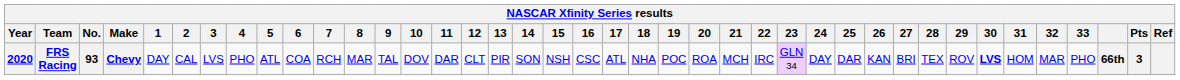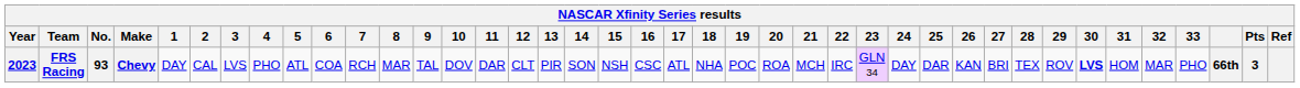 <table class="wikitable" style="text-align:center; font-size:75%">
 <tr>
 <th colspan=40><a href='#'>NASCAR Xfinity Series</a> results</th>
 </tr>
 <tr>
 <th>Year</th>
 <th>Team</th>
 <th>No.</th>
 <th>Make</th>
 <th>1</th>
 <th>2</th>
 <th>3</th>
 <th>4</th>
 <th>5</th>
 <th>6</th>
 <th>7</th>
 <th>8</th>
 <th>9</th>
 <th>10</th>
 <th>11</th>
 <th>12</th>
 <th>13</th>
 <th>14</th>
 <th>15</th>
 <th>16</th>
 <th>17</th>
 <th>18</th>
 <th>19</th>
 <th>20</th>
 <th>21</th>
 <th>22</th>
 <th>23</th>
 <th>24</th>
 <th>25</th>
 <th>26</th>
 <th>27</th>
 <th>28</th>
 <th>29</th>
 <th>30</th>
 <th>31</th>
 <th>32</th>
 <th>33</th>
 <th></th>
 <th>Pts</th>
 <th>Ref</th>
 </tr>
 <tr>
-<th><a href='#'>2020</a></th>
+<th><a href='#'>2023</a></th>
 <th><a href='#'>FRS Racing</a></th>
 <th>93</th>
 <th><a href='#'>Chevy</a></th>
 <td><a href='#'>DAY</a></td>
 <td><a href='#'>CAL</a></td>
 <td><a href='#'>LVS</a></td>
 <td><a href='#'>PHO</a></td>
 <td><a href='#'>ATL</a></td>
 <td><a href='#'>COA</a></td>
 <td><a href='#'>RCH</a></td>
 <td><a href='#'>MAR</a></td>
 <td><a href='#'>TAL</a></td>
 <td><a href='#'>DOV</a></td>
 <td><a href='#'>DAR</a></td>
 <td><a href='#'>CLT</a></td>
 <td><a href='#'>PIR</a></td>
 <td><a href='#'>SON</a></td>
 <td><a href='#'>NSH</a></td>
 <td><a href='#'>CSC</a></td>
 <td><a href='#'>ATL</a></td>
 <td><a href='#'>NHA</a></td>
 <td><a href='#'>POC</a></td>
 <td><a href='#'>ROA</a></td>
 <td><a href='#'>MCH</a></td>
 <td><a href='#'>IRC</a></td>
 <td style="background:#EFCFFF;"><a href='#'>GLN</a><br><small>34</small></td>
 <td><a href='#'>DAY</a></td>
 <td><a href='#'>DAR</a></td>
 <td><a href='#'>KAN</a></td>
 <td><a href='#'>BRI</a></td>
 <td><a href='#'>TEX</a></td>
 <td><a href='#'>ROV</a></td>
 <td><strong><a href='#'>LVS</a></strong></td>
 <td><a href='#'>HOM</a></td>
 <td><a href='#'>MAR</a></td>
 <td><a href='#'>PHO</a></td>
 <th>66th</th>
 <th>3</th>
 <th></th>
 </tr>
 </table>
